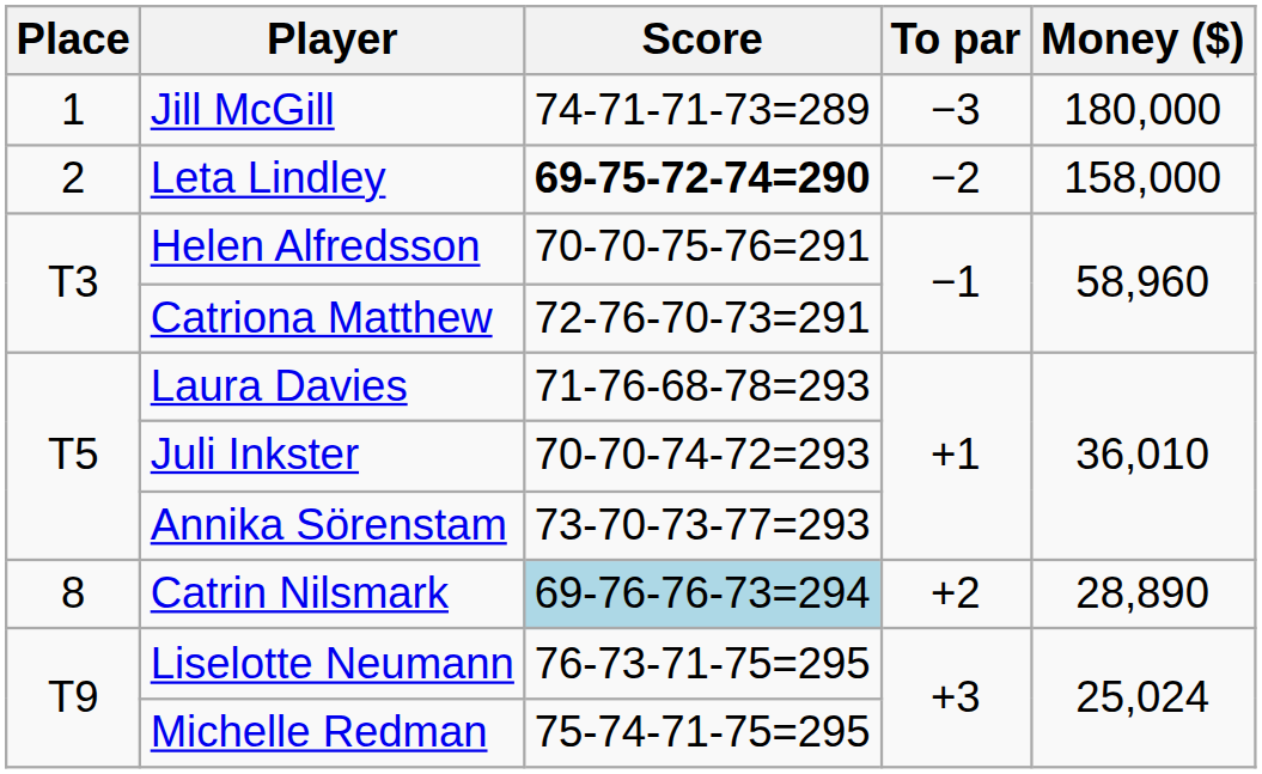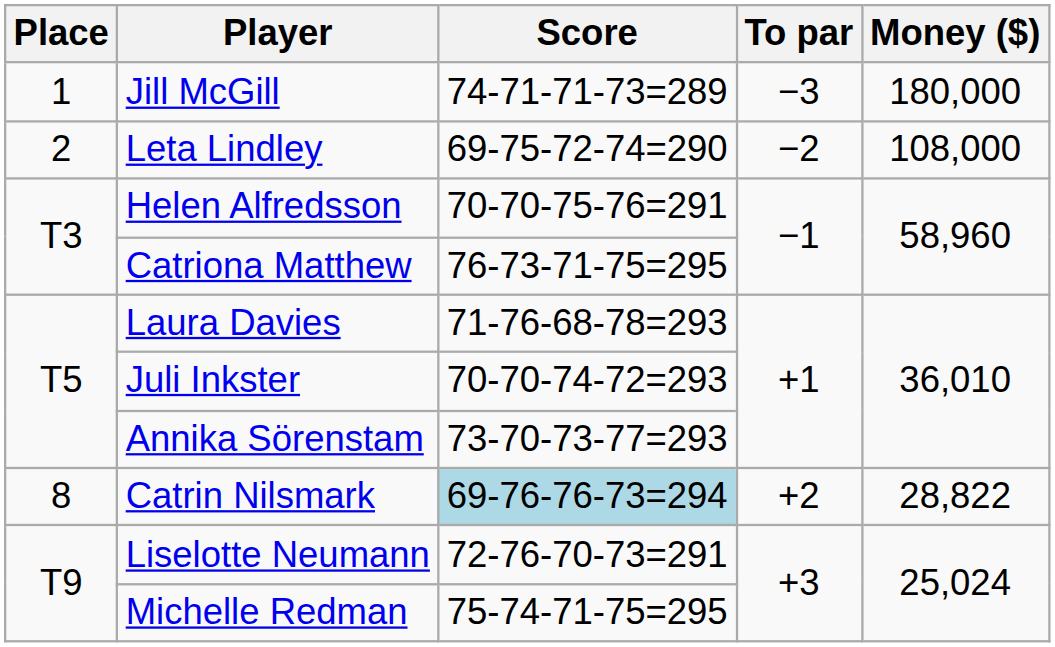 <table class="wikitable">
 <tr>
 <th>Place</th>
 <th>Player</th>
 <th>Score</th>
 <th>To par</th>
 <th>Money ($)</th>
 </tr>
 <tr>
 <td align=center>1</td>
 <td> <a href='#'>Jill McGill</a></td>
 <td>74-71-71-73=289</td>
 <td align=center>−3</td>
 <td align=center>180,000</td>
 </tr>
 <tr>
 <td align=center>2</td>
 <td> <a href='#'>Leta Lindley</a></td>
-<td><strong>69-75-72-74=290</strong></td>
+<td>69-75-72-74=290</td>
 <td align=center>−2</td>
-<td align=center>158,000</td>
+<td align=center>108,000</td>
 </tr>
 <tr>
 <td rowspan=2 align=center>T3</td>
 <td> <a href='#'>Helen Alfredsson</a></td>
 <td>70-70-75-76=291</td>
 <td rowspan=2 align=center>−1</td>
 <td rowspan=2 align=center>58,960</td>
 </tr>
 <tr>
 <td> <a href='#'>Catriona Matthew</a></td>
-<td>72-76-70-73=291</td>
+<td>76-73-71-75=295</td>
 </tr>
 <tr>
 <td rowspan=3 align=center>T5</td>
 <td> <a href='#'>Laura Davies</a></td>
 <td>71-76-68-78=293</td>
 <td rowspan=3 align=center>+1</td>
 <td rowspan=3 align=center>36,010</td>
 </tr>
 <tr>
 <td> <a href='#'>Juli Inkster</a></td>
 <td>70-70-74-72=293</td>
 </tr>
 <tr>
 <td> <a href='#'>Annika Sörenstam</a></td>
 <td>73-70-73-77=293</td>
 </tr>
 <tr>
 <td align=center>8</td>
 <td> <a href='#'>Catrin Nilsmark</a></td>
 <td style="background: lightblue;">69-76-76-73=294</td>
 <td align=center>+2</td>
-<td align=center>28,890</td>
+<td align=center>28,822</td>
 </tr>
 <tr>
 <td rowspan=2 align=center>T9</td>
 <td> <a href='#'>Liselotte Neumann</a></td>
-<td>76-73-71-75=295</td>
+<td>72-76-70-73=291</td>
 <td rowspan=2 align=center>+3</td>
 <td rowspan=2 align=center>25,024</td>
 </tr>
 <tr>
 <td> <a href='#'>Michelle Redman</a></td>
 <td>75-74-71-75=295</td>
 </tr>
 </table>
